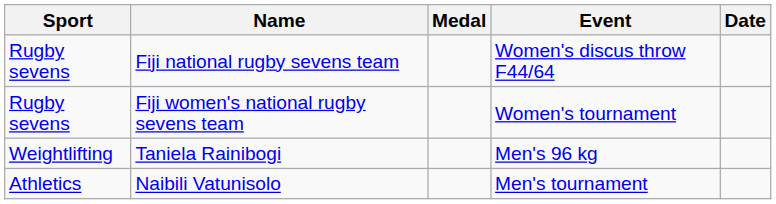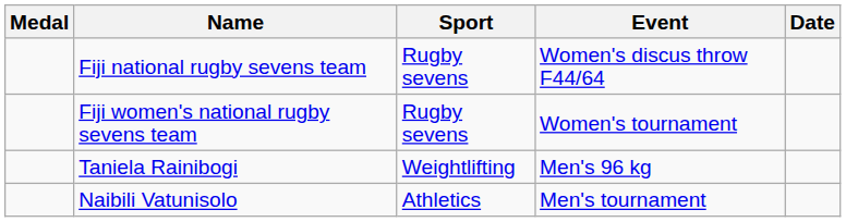 <table class="wikitable sortable" style="font-size: 95%;">
 <tr>
+<th>Medal</th>
+<th>Name</th>
 <th>Sport</th>
-<th>Name</th>
-<th>Medal</th>
 <th>Event</th>
 <th>Date</th>
 </tr>
 <tr>
+<td></td>
+<td><a href='#'>Fiji national rugby sevens team</a><br></td>
 <td><a href='#'>Rugby sevens</a></td>
-<td><a href='#'>Fiji national rugby sevens team</a><br></td>
-<td></td>
 <td><a href='#'>Women's discus throw F44/64</a></td>
 <td></td>
 </tr>
 <tr>
+<td></td>
+<td><a href='#'>Fiji women's national rugby sevens team</a><br></td>
 <td><a href='#'>Rugby sevens</a></td>
-<td><a href='#'>Fiji women's national rugby sevens team</a><br></td>
-<td></td>
 <td><a href='#'>Women's tournament</a></td>
 <td></td>
 </tr>
 <tr>
+<td></td>
+<td><a href='#'>Taniela Rainibogi</a></td>
 <td><a href='#'>Weightlifting</a></td>
-<td><a href='#'>Taniela Rainibogi</a></td>
-<td></td>
 <td><a href='#'>Men's 96 kg</a></td>
 <td></td>
 </tr>
 <tr>
+<td></td>
+<td><a href='#'>Naibili Vatunisolo</a></td>
 <td><a href='#'>Athletics</a></td>
-<td><a href='#'>Naibili Vatunisolo</a></td>
-<td></td>
 <td><a href='#'>Men's tournament</a></td>
 <td></td>
 </tr>
 </table>
